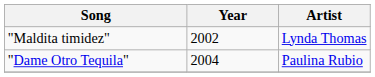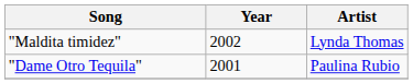 <table class="wikitable sortable collapsible">
 <tr>
 <th width="74px" "text-align:center">Song</th>
 <th width="25%">Year</th>
 <th width="25%">Artist</th>
 </tr>
 <tr>
 <td>"Maldita timidez"</td>
 <td>2002</td>
 <td><a href='#'>Lynda Thomas</a></td>
 </tr>
 <tr>
 <td>"<a href='#'>Dame Otro Tequila</a>"</td>
-<td>2004</td>
+<td>2001</td>
 <td><a href='#'>Paulina Rubio</a></td>
 </tr>
 <tr>
 </tr>
 </table>
